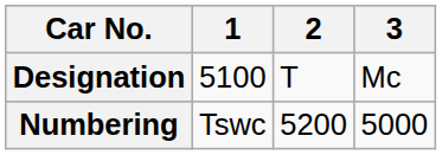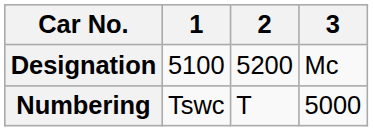 <table class="wikitable">
 <tr>
 <th>Car No.</th>
 <th>1</th>
 <th>2</th>
 <th>3</th>
 </tr>
 <tr>
 <th>Designation</th>
 <td>5100</td>
-<td>T</td>
+<td>5200</td>
 <td>Mc</td>
 </tr>
 <tr>
 <th>Numbering</th>
 <td>Tswc</td>
-<td>5200</td>
+<td>T</td>
 <td>5000</td>
 </tr>
 </table>
